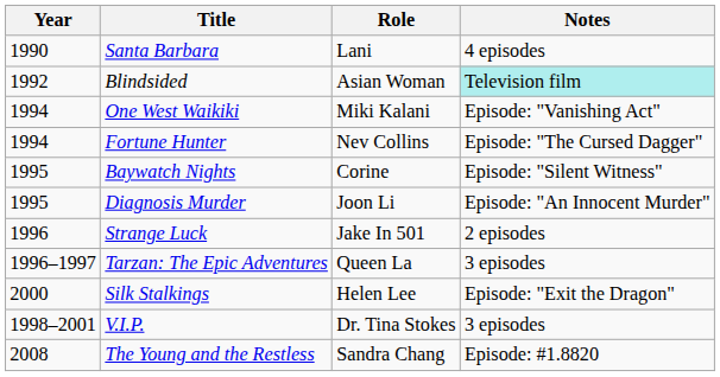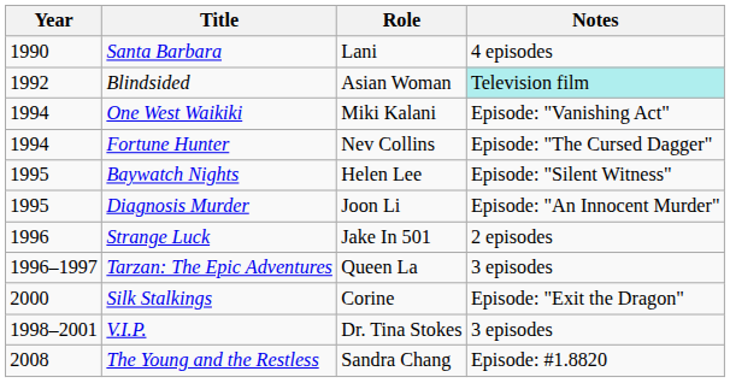 <table class="wikitable sortable">
 <tr>
 <th>Year</th>
 <th>Title</th>
 <th>Role</th>
 <th class="unsortable">Notes</th>
 </tr>
 <tr>
 <td>1990</td>
 <td><em><a href='#'>Santa Barbara</a></em></td>
 <td>Lani</td>
 <td>4 episodes</td>
 </tr>
 <tr>
 <td>1992</td>
 <td><em>Blindsided</em></td>
 <td>Asian Woman</td>
 <td style="background: paleturquoise;">Television film</td>
 </tr>
 <tr>
 <td>1994</td>
 <td><em><a href='#'>One West Waikiki</a></em></td>
 <td>Miki Kalani</td>
 <td>Episode: "Vanishing Act"</td>
 </tr>
 <tr>
 <td>1994</td>
 <td><em><a href='#'>Fortune Hunter</a></em></td>
 <td>Nev Collins</td>
 <td>Episode: "The Cursed Dagger"</td>
 </tr>
 <tr>
 <td>1995</td>
 <td><em><a href='#'>Baywatch Nights</a></em></td>
-<td>Corine</td>
+<td>Helen Lee</td>
 <td>Episode: "Silent Witness"</td>
 </tr>
 <tr>
 <td>1995</td>
 <td><em><a href='#'>Diagnosis Murder</a></em></td>
 <td>Joon Li</td>
 <td>Episode: "An Innocent Murder"</td>
 </tr>
 <tr>
 <td>1996</td>
 <td><em><a href='#'>Strange Luck</a></em></td>
 <td>Jake In 501</td>
 <td>2 episodes</td>
 </tr>
 <tr>
 <td>1996–1997</td>
 <td><em><a href='#'>Tarzan: The Epic Adventures</a></em></td>
 <td>Queen La</td>
 <td>3 episodes</td>
 </tr>
 <tr>
 <td>2000</td>
 <td><em><a href='#'>Silk Stalkings</a></em></td>
-<td>Helen Lee</td>
+<td>Corine</td>
 <td>Episode: "Exit the Dragon"</td>
 </tr>
 <tr>
 <td>1998–2001</td>
 <td><em><a href='#'>V.I.P.</a></em></td>
 <td>Dr. Tina Stokes</td>
 <td>3 episodes</td>
 </tr>
 <tr>
 <td>2008</td>
 <td><em><a href='#'>The Young and the Restless</a></em></td>
 <td>Sandra Chang</td>
 <td>Episode: #1.8820</td>
 </tr>
 </table>
